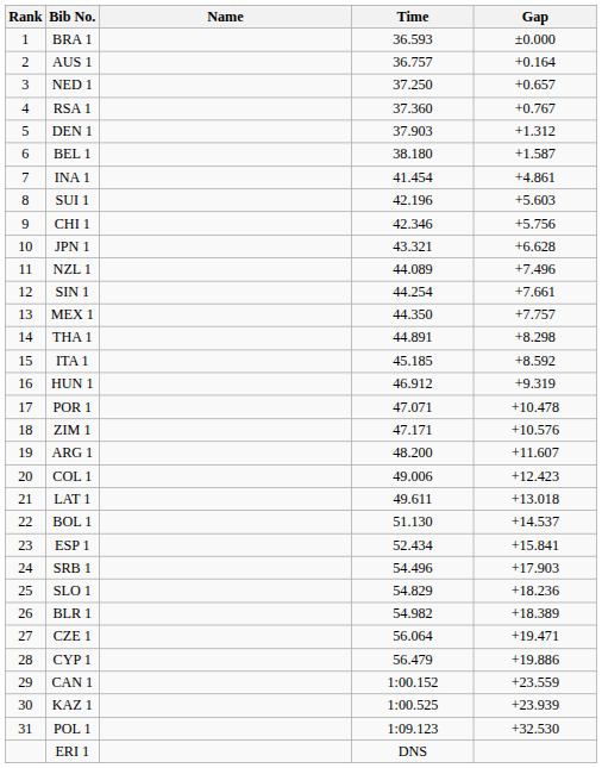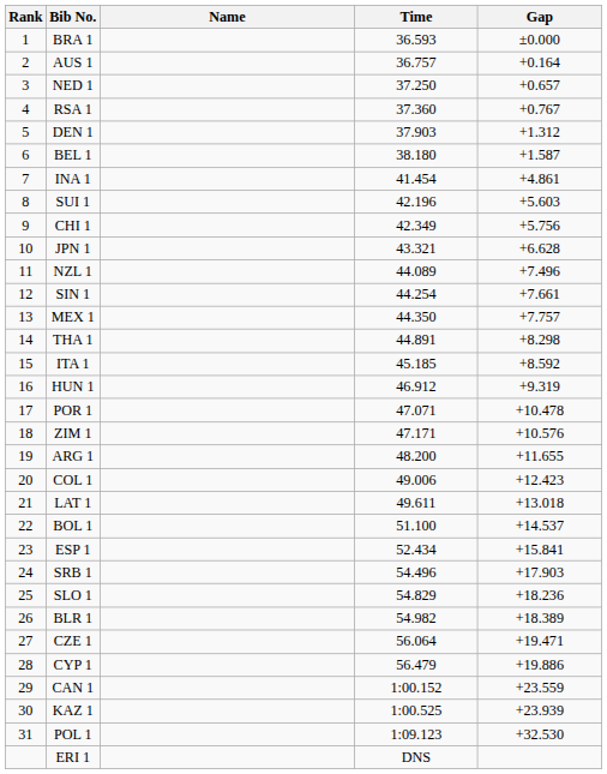 <table class="wikitable" style="text-align:center">
 <tr>
 <th>Rank</th>
 <th>Bib No.</th>
 <th style="width:17em">Name</th>
 <th style="width:8em">Time</th>
 <th style="width:8em">Gap</th>
 </tr>
 <tr>
 <td>1</td>
 <td>BRA 1</td>
 <td align=left></td>
 <td>36.593</td>
 <td>±0.000</td>
 </tr>
 <tr>
 <td>2</td>
 <td>AUS 1</td>
 <td align=left></td>
 <td>36.757</td>
 <td>+0.164</td>
 </tr>
 <tr>
 <td>3</td>
 <td>NED 1</td>
 <td align=left></td>
 <td>37.250</td>
 <td>+0.657</td>
 </tr>
 <tr>
 <td>4</td>
 <td>RSA 1</td>
 <td align=left></td>
 <td>37.360</td>
 <td>+0.767</td>
 </tr>
 <tr>
 <td>5</td>
 <td>DEN 1</td>
 <td align=left></td>
 <td>37.903</td>
 <td>+1.312</td>
 </tr>
 <tr>
 <td>6</td>
 <td>BEL 1</td>
 <td align=left></td>
 <td>38.180</td>
 <td>+1.587</td>
 </tr>
 <tr>
 <td>7</td>
 <td>INA 1</td>
 <td align=left></td>
 <td>41.454</td>
 <td>+4.861</td>
 </tr>
 <tr>
 <td>8</td>
 <td>SUI 1</td>
 <td align=left></td>
 <td>42.196</td>
 <td>+5.603</td>
 </tr>
 <tr>
 <td>9</td>
 <td>CHI 1</td>
 <td align=left></td>
-<td>42.346</td>
+<td>42.349</td>
 <td>+5.756</td>
 </tr>
 <tr>
 <td>10</td>
 <td>JPN 1</td>
 <td align=left></td>
 <td>43.321</td>
 <td>+6.628</td>
 </tr>
 <tr>
 <td>11</td>
 <td>NZL 1</td>
 <td align=left></td>
 <td>44.089</td>
 <td>+7.496</td>
 </tr>
 <tr>
 <td>12</td>
 <td>SIN 1</td>
 <td align=left></td>
 <td>44.254</td>
 <td>+7.661</td>
 </tr>
 <tr>
 <td>13</td>
 <td>MEX 1</td>
 <td align=left></td>
 <td>44.350</td>
 <td>+7.757</td>
 </tr>
 <tr>
 <td>14</td>
 <td>THA 1</td>
 <td align=left></td>
 <td>44.891</td>
 <td>+8.298</td>
 </tr>
 <tr>
 <td>15</td>
 <td>ITA 1</td>
 <td align=left></td>
 <td>45.185</td>
 <td>+8.592</td>
 </tr>
 <tr>
 <td>16</td>
 <td>HUN 1</td>
 <td align=left></td>
 <td>46.912</td>
 <td>+9.319</td>
 </tr>
 <tr>
 <td>17</td>
 <td>POR 1</td>
 <td align=left></td>
 <td>47.071</td>
 <td>+10.478</td>
 </tr>
 <tr>
 <td>18</td>
 <td>ZIM 1</td>
 <td align=left></td>
 <td>47.171</td>
 <td>+10.576</td>
 </tr>
 <tr>
 <td>19</td>
 <td>ARG 1</td>
 <td align=left></td>
 <td>48.200</td>
-<td>+11.607</td>
+<td>+11.655</td>
 </tr>
 <tr>
 <td>20</td>
 <td>COL 1</td>
 <td align=left></td>
 <td>49.006</td>
 <td>+12.423</td>
 </tr>
 <tr>
 <td>21</td>
 <td>LAT 1</td>
 <td align=left></td>
 <td>49.611</td>
 <td>+13.018</td>
 </tr>
 <tr>
 <td>22</td>
 <td>BOL 1</td>
 <td align=left></td>
-<td>51.130</td>
+<td>51.100</td>
 <td>+14.537</td>
 </tr>
 <tr>
 <td>23</td>
 <td>ESP 1</td>
 <td align=left></td>
 <td>52.434</td>
 <td>+15.841</td>
 </tr>
 <tr>
 <td>24</td>
 <td>SRB 1</td>
 <td align=left></td>
 <td>54.496</td>
 <td>+17.903</td>
 </tr>
 <tr>
 <td>25</td>
 <td>SLO 1</td>
 <td align=left></td>
 <td>54.829</td>
 <td>+18.236</td>
 </tr>
 <tr>
 <td>26</td>
 <td>BLR 1</td>
 <td align=left></td>
 <td>54.982</td>
 <td>+18.389</td>
 </tr>
 <tr>
 <td>27</td>
 <td>CZE 1</td>
 <td align=left></td>
 <td>56.064</td>
 <td>+19.471</td>
 </tr>
 <tr>
 <td>28</td>
 <td>CYP 1</td>
 <td align=left></td>
 <td>56.479</td>
 <td>+19.886</td>
 </tr>
 <tr>
 <td>29</td>
 <td>CAN 1</td>
 <td align=left></td>
 <td>1:00.152</td>
 <td>+23.559</td>
 </tr>
 <tr>
 <td>30</td>
 <td>KAZ 1</td>
 <td align=left></td>
 <td>1:00.525</td>
 <td>+23.939</td>
 </tr>
 <tr>
 <td>31</td>
 <td>POL 1</td>
 <td align=left></td>
 <td>1:09.123</td>
 <td>+32.530</td>
 </tr>
 <tr>
 <td></td>
 <td>ERI 1</td>
 <td align=left></td>
 <td>DNS</td>
 <td></td>
 </tr>
 </table>
